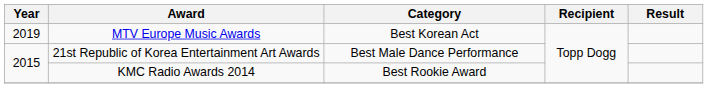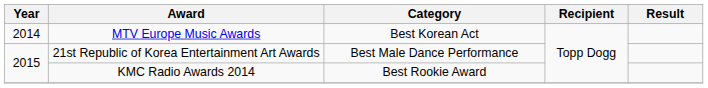 <table class="wikitable" style="text-align:center;">
 <tr>
 <th width="50">Year</th>
 <th width="350">Award</th>
 <th width="280">Category</th>
 <th width="100">Recipient</th>
 <th width="90">Result</th>
 </tr>
 <tr>
-<td rowspan="1">2019</td>
+<td rowspan="1">2014</td>
 <td><a href='#'>MTV Europe Music Awards</a></td>
 <td>Best Korean Act</td>
 <td rowspan="3">Topp Dogg</td>
 <td></td>
 </tr>
 <tr>
 <td rowspan="2">2015</td>
 <td>21st Republic of Korea Entertainment Art Awards</td>
 <td>Best Male Dance Performance</td>
 <td></td>
 </tr>
 <tr>
 <td>KMC Radio Awards 2014</td>
 <td>Best Rookie Award</td>
 <td></td>
 </tr>
 <tr>
 </tr>
 </table>
